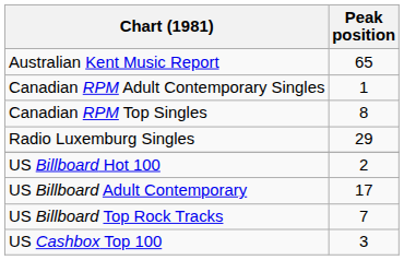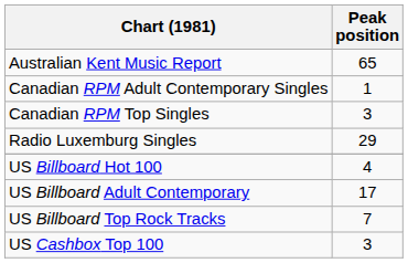 <table class="wikitable sortable">
 <tr>
 <th align="left">Chart (1981)</th>
 <th style="text-align:center;">Peak <br>position</th>
 </tr>
 <tr>
 <td>Australian <a href='#'>Kent Music Report</a></td>
 <td style="text-align:center;">65</td>
 </tr>
 <tr>
 <td>Canadian <a href='#'><em>RPM</em></a> Adult Contemporary Singles</td>
 <td style="text-align:center;">1</td>
 </tr>
 <tr>
 <td>Canadian <a href='#'><em>RPM</em></a> Top Singles</td>
-<td style="text-align:center;">8</td>
+<td style="text-align:center;">3</td>
 </tr>
 <tr>
 <td>Radio Luxemburg Singles</td>
 <td style="text-align:center;">29</td>
 </tr>
 <tr>
 </tr>
 <tr>
 <td>US <a href='#'><em>Billboard</em> Hot 100</a></td>
-<td style="text-align:center;">2</td>
+<td style="text-align:center;">4</td>
 </tr>
 <tr>
 <td>US <em>Billboard</em> <a href='#'>Adult Contemporary</a></td>
 <td style="text-align:center;">17</td>
 </tr>
 <tr>
 <td>US <em>Billboard</em> <a href='#'>Top Rock Tracks</a></td>
 <td style="text-align:center;">7</td>
 </tr>
 <tr>
 <td>US <a href='#'><em>Cashbox</em> Top 100</a></td>
 <td style="text-align:center;">3</td>
 </tr>
 </table>
